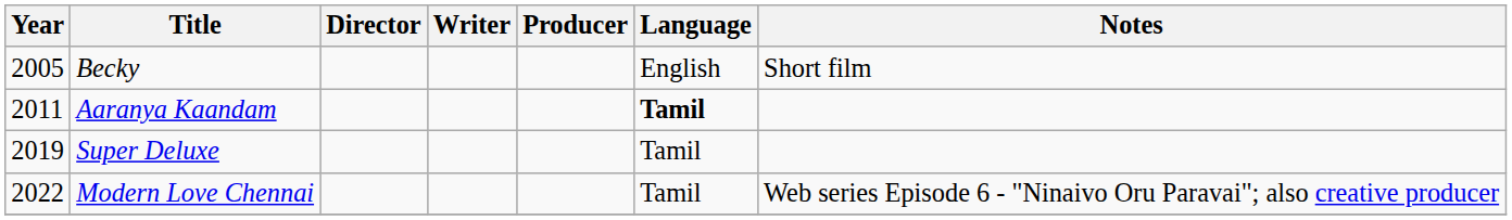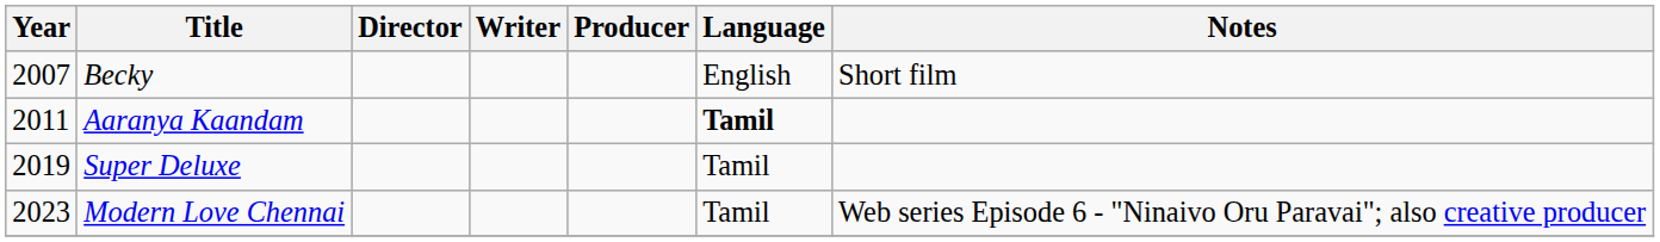 <table class="wikitable">
 <tr>
 <th>Year</th>
 <th>Title</th>
 <th>Director</th>
 <th>Writer</th>
 <th>Producer</th>
 <th>Language</th>
 <th>Notes</th>
 </tr>
 <tr>
-<td>2005</td>
+<td>2007</td>
 <td><em>Becky</em></td>
 <td></td>
 <td></td>
 <td></td>
 <td>English</td>
 <td>Short film</td>
 </tr>
 <tr>
 <td>2011</td>
 <td><em><a href='#'>Aaranya Kaandam</a></em></td>
 <td></td>
 <td></td>
 <td></td>
 <td><strong>Tamil</strong></td>
 <td></td>
 </tr>
 <tr>
 <td>2019</td>
 <td><em><a href='#'>Super Deluxe</a></em></td>
 <td></td>
 <td></td>
 <td></td>
 <td>Tamil</td>
 <td></td>
 </tr>
 <tr>
-<td>2022</td>
+<td>2023</td>
 <td><em><a href='#'>Modern Love Chennai</a></em></td>
 <td></td>
 <td></td>
 <td></td>
 <td>Tamil</td>
 <td>Web series Episode 6 - "Ninaivo Oru Paravai"; also <a href='#'>creative producer</a></td>
 </tr>
 <tr>
 </tr>
 </table>
